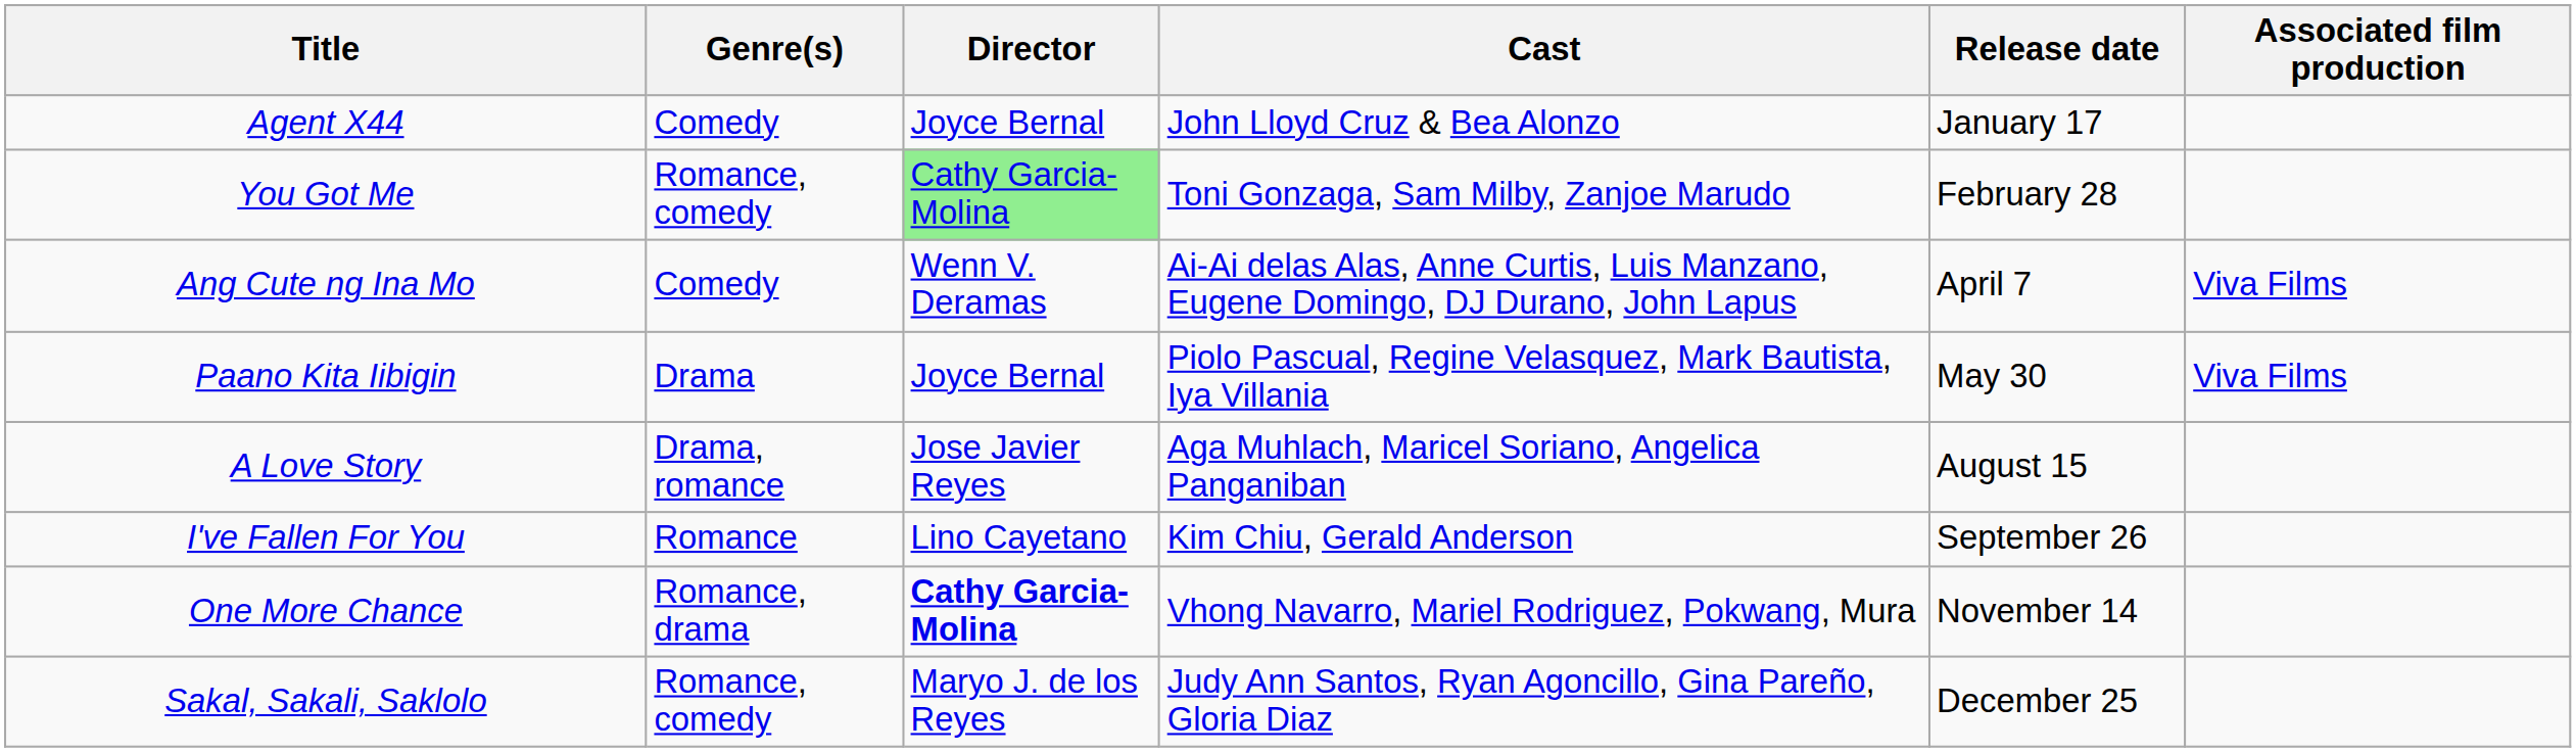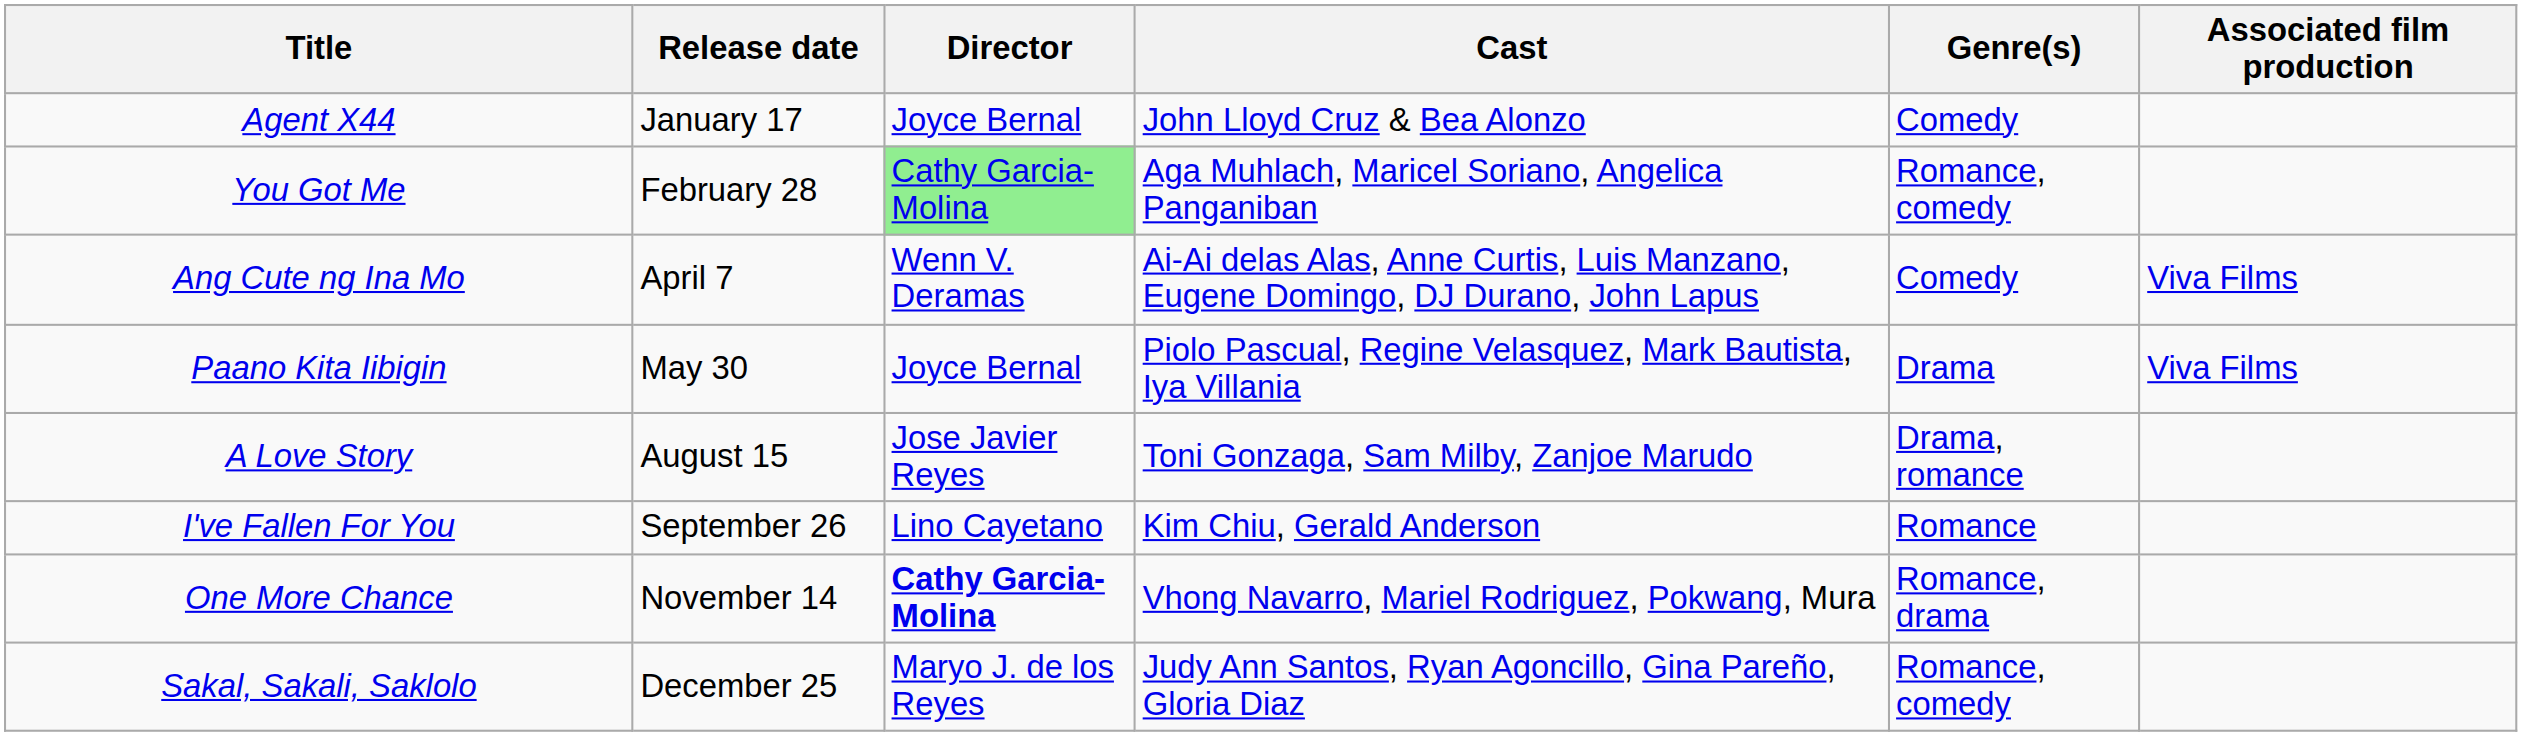 <table class="wikitable" style="width:97%">
 <tr>
 <th style="width:25%;">Title</th>
-<th style="width:10%;">Genre(s)</th>
+<th style="width:10%;">Release date</th>
 <th style="width:10%;">Director</th>
 <th style="width:30%;">Cast</th>
-<th style="width:10%;">Release date</th>
+<th style="width:10%;">Genre(s)</th>
 <th style="width:15%;">Associated film production</th>
 </tr>
 <tr>
 <td style="text-align:center;"><em><a href='#'>Agent X44</a></em></td>
-<td><a href='#'>Comedy</a></td>
+<td>January 17</td>
 <td><a href='#'>Joyce Bernal</a></td>
 <td><a href='#'>John Lloyd Cruz</a> & <a href='#'>Bea Alonzo</a></td>
-<td>January 17</td>
+<td><a href='#'>Comedy</a></td>
 <td></td>
 </tr>
 <tr>
 <td style="text-align:center;"><em><a href='#'>You Got Me</a></em></td>
+<td>February 28</td>
+<td style="background: lightgreen;"><a href='#'>Cathy Garcia-Molina</a></td>
+<td><a href='#'>Aga Muhlach</a>, <a href='#'>Maricel Soriano</a>, <a href='#'>Angelica Panganiban</a></td>
 <td><a href='#'>Romance</a>, <a href='#'>comedy</a></td>
-<td style="background: lightgreen;"><a href='#'>Cathy Garcia-Molina</a></td>
-<td><a href='#'>Toni Gonzaga</a>, <a href='#'>Sam Milby</a>, <a href='#'>Zanjoe Marudo</a></td>
-<td>February 28</td>
 <td></td>
 </tr>
 <tr>
 <td style="text-align:center;"><em><a href='#'>Ang Cute ng Ina Mo</a></em></td>
-<td><a href='#'>Comedy</a></td>
+<td>April 7</td>
 <td><a href='#'>Wenn V. Deramas</a></td>
 <td><a href='#'>Ai-Ai delas Alas</a>, <a href='#'>Anne Curtis</a>, <a href='#'>Luis Manzano</a>, <a href='#'>Eugene Domingo</a>, <a href='#'>DJ Durano</a>, <a href='#'>John Lapus</a></td>
-<td>April 7</td>
+<td><a href='#'>Comedy</a></td>
 <td><a href='#'>Viva Films</a></td>
 </tr>
 <tr>
 <td style="text-align:center;"><em><a href='#'>Paano Kita Iibigin</a></em></td>
-<td><a href='#'>Drama</a></td>
+<td>May 30</td>
 <td><a href='#'>Joyce Bernal</a></td>
 <td><a href='#'>Piolo Pascual</a>, <a href='#'>Regine Velasquez</a>, <a href='#'>Mark Bautista</a>, <a href='#'>Iya Villania</a></td>
-<td>May 30</td>
+<td><a href='#'>Drama</a></td>
 <td><a href='#'>Viva Films</a></td>
 </tr>
 <tr>
 <td style="text-align:center;"><em><a href='#'>A Love Story</a></em></td>
+<td>August 15</td>
+<td><a href='#'>Jose Javier Reyes</a></td>
+<td><a href='#'>Toni Gonzaga</a>, <a href='#'>Sam Milby</a>, <a href='#'>Zanjoe Marudo</a></td>
 <td><a href='#'>Drama</a>, <a href='#'>romance</a></td>
-<td><a href='#'>Jose Javier Reyes</a></td>
-<td><a href='#'>Aga Muhlach</a>, <a href='#'>Maricel Soriano</a>, <a href='#'>Angelica Panganiban</a></td>
-<td>August 15</td>
 <td></td>
 </tr>
 <tr>
 <td style="text-align:center;"><em><a href='#'>I've Fallen For You</a></em></td>
-<td><a href='#'>Romance</a></td>
+<td>September 26</td>
 <td><a href='#'>Lino Cayetano</a></td>
 <td><a href='#'>Kim Chiu</a>, <a href='#'>Gerald Anderson</a></td>
-<td>September 26</td>
+<td><a href='#'>Romance</a></td>
 <td></td>
 </tr>
 <tr>
 <td style="text-align:center;"><em><a href='#'>One More Chance</a></em></td>
-<td><a href='#'>Romance</a>, <a href='#'>drama</a></td>
+<td>November 14</td>
 <td><strong><a href='#'>Cathy Garcia-Molina</a></strong></td>
 <td><a href='#'>Vhong Navarro</a>, <a href='#'>Mariel Rodriguez</a>, <a href='#'>Pokwang</a>, Mura</td>
-<td>November 14</td>
+<td><a href='#'>Romance</a>, <a href='#'>drama</a></td>
 <td></td>
 </tr>
 <tr>
 <td style="text-align:center;"><em><a href='#'>Sakal, Sakali, Saklolo</a></em></td>
-<td><a href='#'>Romance</a>, <a href='#'>comedy</a></td>
+<td>December 25</td>
 <td><a href='#'>Maryo J. de los Reyes</a></td>
 <td><a href='#'>Judy Ann Santos</a>, <a href='#'>Ryan Agoncillo</a>, <a href='#'>Gina Pareño</a>, <a href='#'>Gloria Diaz</a></td>
-<td>December 25</td>
+<td><a href='#'>Romance</a>, <a href='#'>comedy</a></td>
 <td></td>
 </tr>
 </table>
